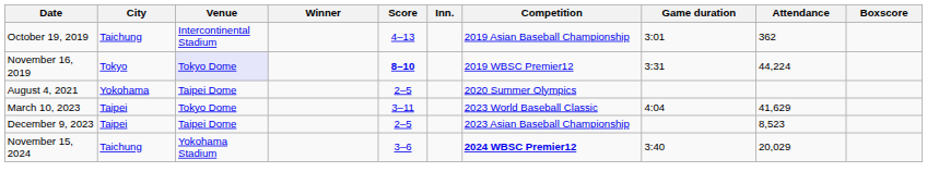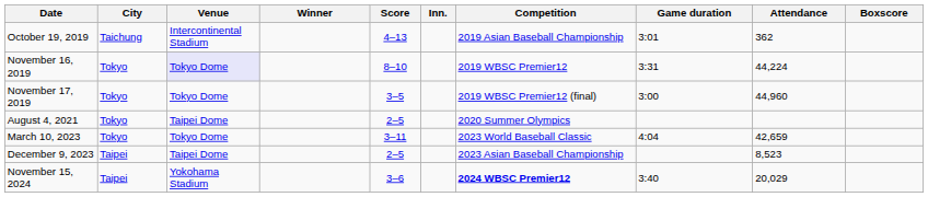 <table class="wikitable sortable collapsible expanded" style="width:1050px; font-size: 12px">
 <tr>
 <th width=100px>Date</th>
 <th>City</th>
 <th width=100px>Venue</th>
 <th width=120px>Winner</th>
 <th>Score</th>
 <th>Inn.</th>
 <th width=200px>Competition</th>
 <th>Game duration</th>
 <th>Attendance</th>
 <th>Boxscore</th>
 </tr>
 <tr>
 <td>October 19, 2019</td>
 <td><a href='#'>Taichung</a></td>
 <td><a href='#'>Intercontinental Stadium</a></td>
 <td><strong></strong></td>
 <td align=center><a href='#'>4–13</a></td>
 <td></td>
 <td><a href='#'>2019 Asian Baseball Championship</a></td>
 <td>3:01</td>
 <td>362</td>
 </tr>
 <tr>
 <td>November 16, 2019</td>
 <td><a href='#'>Tokyo</a></td>
 <td style="background: lavender;"><a href='#'>Tokyo Dome</a></td>
 <td><strong></strong></td>
-<td align=center><strong><a href='#'>8–10</a></strong></td>
+<td align=center><a href='#'>8–10</a></td>
 <td></td>
 <td><a href='#'>2019 WBSC Premier12</a></td>
 <td>3:31</td>
 <td>44,224</td>
 <td></td>
 </tr>
 <tr>
+<td>November 17, 2019</td>
+<td><a href='#'>Tokyo</a></td>
+<td><a href='#'>Tokyo Dome</a></td>
+<td><strong></strong></td>
+<td align=center><a href='#'>3–5</a></td>
+<td></td>
+<td><a href='#'>2019 WBSC Premier12</a> (final)</td>
+<td>3:00</td>
+<td>44,960</td>
+<td></td>
+</tr>
+<tr>
 <td>August 4, 2021</td>
-<td><a href='#'>Yokohama</a></td>
+<td><a href='#'>Tokyo</a></td>
 <td><a href='#'>Taipei Dome</a></td>
 <td><strong></strong></td>
 <td align=center><a href='#'>2–5</a></td>
 <td></td>
 <td><a href='#'>2020 Summer Olympics</a></td>
 <td></td>
 <td></td>
 <td></td>
 </tr>
 <tr>
 <td>March 10, 2023</td>
-<td><a href='#'>Taipei</a></td>
+<td><a href='#'>Tokyo</a></td>
 <td><a href='#'>Tokyo Dome</a></td>
 <td><strong></strong></td>
 <td align=center><a href='#'>3–11</a></td>
 <td></td>
 <td><a href='#'>2023 World Baseball Classic</a></td>
 <td>4:04</td>
-<td>41,629</td>
+<td>42,659</td>
 <td></td>
 </tr>
 <tr>
 <td>December 9, 2023</td>
 <td><a href='#'>Taipei</a></td>
 <td><a href='#'>Taipei Dome</a></td>
 <td><strong></strong></td>
 <td align=center><a href='#'>2–5</a></td>
 <td></td>
 <td><a href='#'>2023 Asian Baseball Championship</a></td>
 <td></td>
 <td>8,523</td>
 <td></td>
 </tr>
 <tr>
 <td>November 15, 2024</td>
-<td><a href='#'>Taichung</a></td>
+<td><a href='#'>Taipei</a></td>
 <td><a href='#'>Yokohama Stadium</a></td>
 <td><strong></strong></td>
 <td align=center><a href='#'>3–6</a></td>
 <td></td>
 <td><strong><a href='#'>2024 WBSC Premier12</a></strong></td>
 <td>3:40</td>
 <td>20,029</td>
 <td></td>
 </tr>
 </table>
